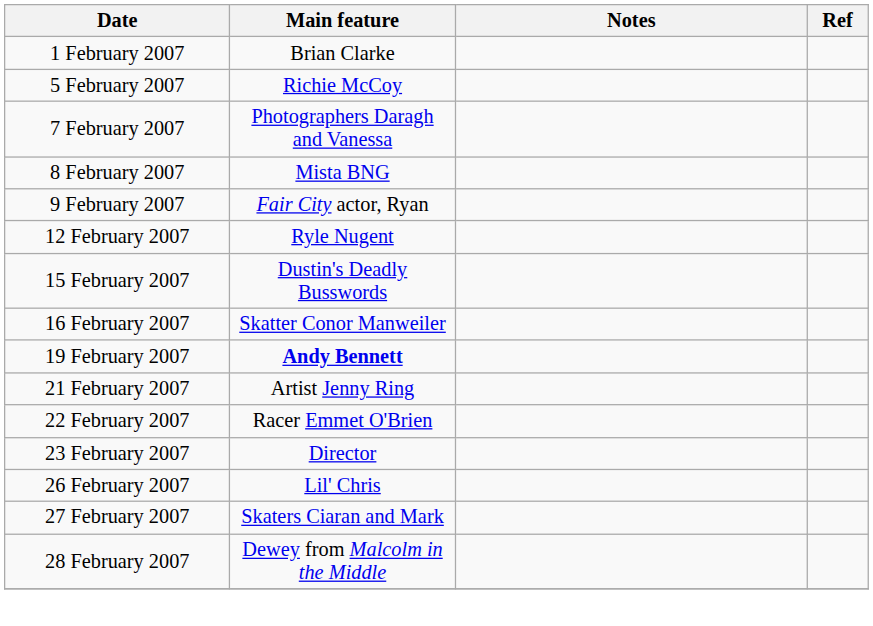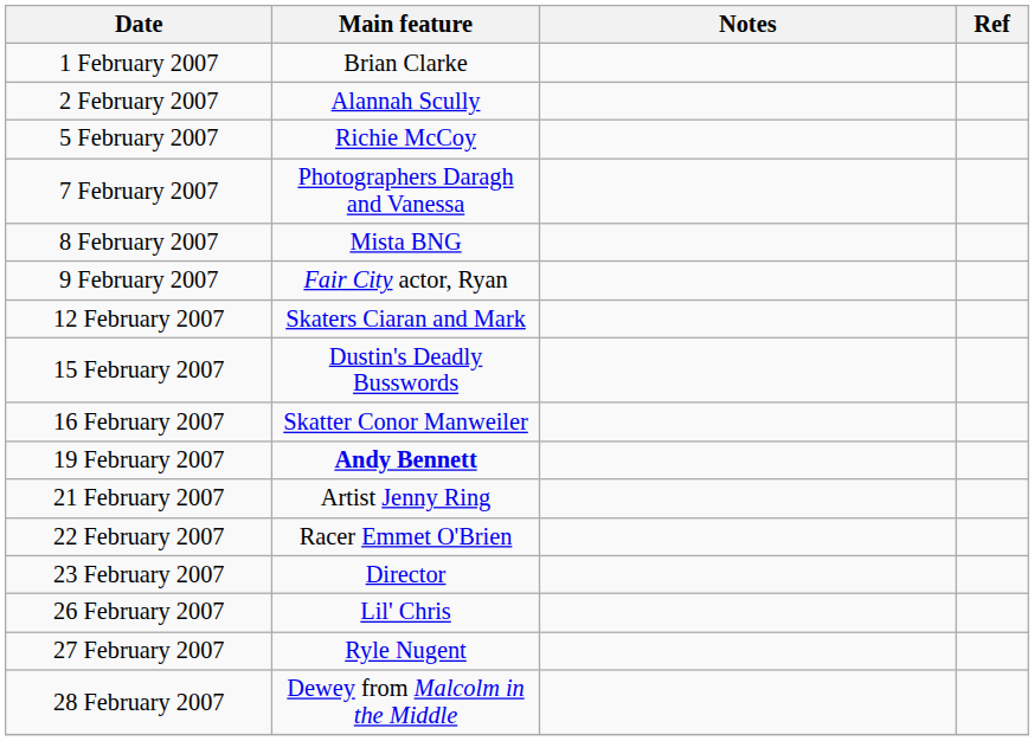 <table class="wikitable">
 <tr>
 <th width="170" rowspan="1">Date</th>
 <th width="170" rowspan="1">Main feature</th>
 <th width="270" rowspan="1">Notes</th>
 <th width="40" rowspan="1">Ref</th>
 </tr>
 <tr>
 <td align="center">1 February 2007</td>
 <td align="center">Brian Clarke</td>
+<td align="center"></td>
+<td align="center"></td>
+</tr>
+<tr>
+<td align="center">2 February 2007</td>
+<td align="center"><a href='#'>Alannah Scully</a></td>
 <td align="center"></td>
 <td align="center"></td>
 </tr>
 <tr>
 <td align="center">5 February 2007</td>
 <td align="center"><a href='#'>Richie McCoy</a></td>
 <td align="center"></td>
 <td align="center"></td>
 </tr>
 <tr>
 <td align="center">7 February 2007</td>
 <td align="center"><a href='#'>Photographers Daragh and Vanessa</a></td>
 <td align="center"></td>
 <td align="center"></td>
 </tr>
 <tr>
 <td align="center">8 February 2007</td>
 <td align="center"><a href='#'>Mista BNG</a></td>
 <td align="center"></td>
 <td align="center"></td>
 </tr>
 <tr>
 <td align="center">9 February 2007</td>
 <td align="center"><em><a href='#'>Fair City</a></em> actor, Ryan</td>
 <td align="center"></td>
 <td align="center"></td>
 </tr>
 <tr>
 <td align="center">12 February 2007</td>
-<td align="center"><a href='#'>Ryle Nugent</a></td>
+<td align="center"><a href='#'>Skaters Ciaran and Mark</a></td>
 <td align="center"></td>
 <td align="center"></td>
 </tr>
 <tr>
 <td align="center">15 February 2007</td>
 <td align="center"><a href='#'>Dustin's Deadly Busswords</a></td>
 <td align="center"></td>
 <td align="center"></td>
 </tr>
 <tr>
 <td align="center">16 February 2007</td>
 <td align="center"><a href='#'>Skatter Conor Manweiler</a></td>
 <td align="center"></td>
 <td align="center"></td>
 </tr>
 <tr>
 <td align="center">19 February 2007</td>
 <td align="center"><strong><a href='#'>Andy Bennett</a></strong></td>
 <td align="center"></td>
 <td align="center"></td>
 </tr>
 <tr>
 <td align="center">21 February 2007</td>
 <td align="center">Artist <a href='#'>Jenny Ring</a></td>
 <td align="center"></td>
 <td align="center"></td>
 </tr>
 <tr>
 <td align="center">22 February 2007</td>
 <td align="center">Racer <a href='#'>Emmet O'Brien</a></td>
 <td align="center"></td>
 <td align="center"></td>
 </tr>
 <tr>
 <td align="center">23 February 2007</td>
 <td align="center"><a href='#'>Director</a></td>
 <td align="center"></td>
 <td align="center"></td>
 </tr>
 <tr>
 <td align="center">26 February 2007</td>
 <td align="center"><a href='#'>Lil' Chris</a></td>
 <td align="center"></td>
 <td align="center"></td>
 </tr>
 <tr>
 <td align="center">27 February 2007</td>
-<td align="center"><a href='#'>Skaters Ciaran and Mark</a></td>
+<td align="center"><a href='#'>Ryle Nugent</a></td>
 <td align="center"></td>
 <td align="center"></td>
 </tr>
 <tr>
 <td align="center">28 February 2007</td>
 <td align="center"><a href='#'>Dewey</a> from <em><a href='#'>Malcolm in the Middle</a></em></td>
 <td align="center"></td>
 <td align="center"></td>
 </tr>
 <tr>
 </tr>
 </table>
